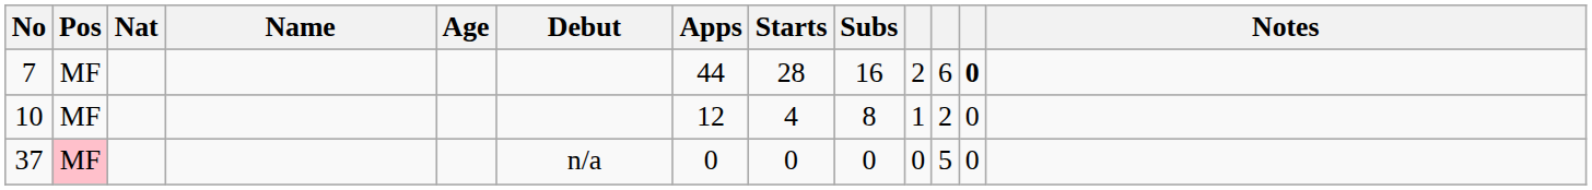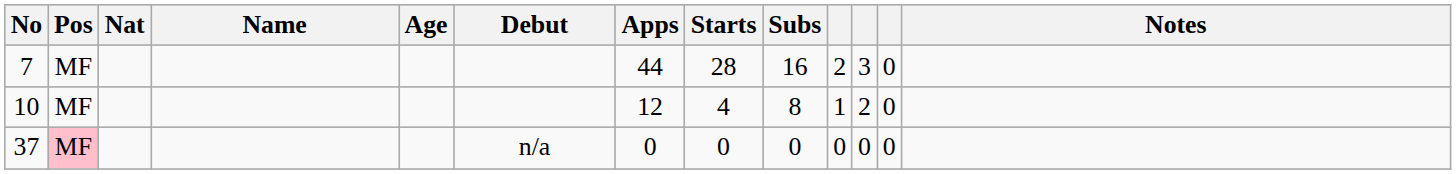 <table class="wikitable sortable" style="text-align:center">
 <tr>
 <th style="text-align:center; width: 6pt;">No</th>
 <th style="text-align:center; width: 6pt;">Pos</th>
 <th style="text-align:center; width: 6pt;">Nat</th>
 <th style="text-align:center; width: 110pt;">Name</th>
 <th style="text-align:center; width: 6pt;">Age</th>
 <th style="text-align:center; width: 70pt;">Debut</th>
 <th style="text-align:center; width: 6pt;">Apps</th>
 <th style="text-align:center; width: 6pt;">Starts</th>
 <th style="text-align:center; width: 6pt;">Subs</th>
 <th style="text-align:center; width: 6pt;"></th>
 <th style="text-align:center; width: 6pt;"></th>
 <th style="text-align:center; width: 6pt;"></th>
 <th style="text-align:center; width: 250pt;">Notes</th>
 </tr>
 <tr>
 <td>7</td>
 <td>MF</td>
 <td></td>
 <td></td>
 <td></td>
 <td></td>
 <td>44</td>
 <td>28</td>
 <td>16</td>
 <td>2</td>
-<td>6</td>
-<td><strong>0</strong></td>
+<td>3</td>
+<td>0</td>
 <td></td>
 </tr>
 <tr>
 <td>10</td>
 <td>MF</td>
 <td></td>
 <td></td>
 <td></td>
 <td></td>
 <td>12</td>
 <td>4</td>
 <td>8</td>
 <td>1</td>
 <td>2</td>
 <td>0</td>
 <td></td>
 </tr>
 <tr>
 <td>37</td>
 <td style="background: pink;">MF</td>
 <td></td>
 <td></td>
 <td></td>
 <td>n/a</td>
 <td>0</td>
 <td>0</td>
 <td>0</td>
 <td>0</td>
-<td>5</td>
+<td>0</td>
 <td>0</td>
 </tr>
 </table>
